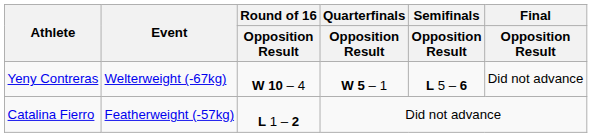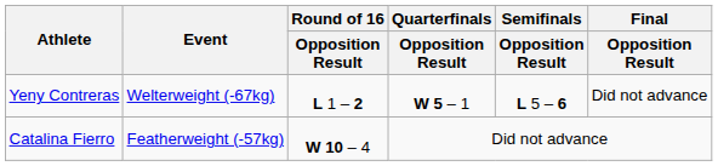 <table class="wikitable" border="1" style="font-size:90%">
 <tr>
 <th rowspan=2>Athlete</th>
 <th rowspan=2>Event</th>
 <th>Round of 16</th>
 <th>Quarterfinals</th>
 <th>Semifinals</th>
 <th>Final</th>
 </tr>
 <tr>
 <th>Opposition<br>Result</th>
 <th>Opposition<br>Result</th>
 <th>Opposition<br>Result</th>
 <th>Opposition<br>Result</th>
 </tr>
 <tr>
 <td><a href='#'>Yeny Contreras</a></td>
 <td><a href='#'>Welterweight (-67kg)</a></td>
-<td align=center><br><strong>W</strong> <strong>10</strong> – 4</td>
+<td align=center><br><strong>L</strong> 1 – <strong>2</strong></td>
 <td align=center><br><strong>W</strong> <strong>5</strong> – 1</td>
 <td align=center><br><strong>L</strong> 5 – <strong>6</strong><br></td>
 <td align="center" colspan="7">Did not advance</td>
 </tr>
 <tr>
 <td><a href='#'>Catalina Fierro</a></td>
 <td><a href='#'>Featherweight (-57kg)</a></td>
-<td align=center><br><strong>L</strong> 1 – <strong>2</strong></td>
+<td align=center><br><strong>W</strong> <strong>10</strong> – 4</td>
 <td align="center" colspan="7">Did not advance</td>
 </tr>
 </table>
